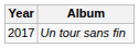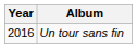 <table class="wikitable">
 <tr>
 <th align="center" width="10">Year</th>
 <th align="center" width="120">Album</th>
 </tr>
 <tr>
-<td style="text-align:center;">2017</td>
+<td style="text-align:center;">2016</td>
 <td><em>Un tour sans fin</em></td>
 </tr>
 </table>
